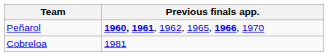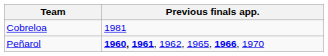 <table class="wikitable">
 <tr>
 <th width=150px>Team</th>
 <th width=350px>Previous finals app.</th>
 </tr>
 <tr>
+<td> <a href='#'>Cobreloa</a></td>
+<td><a href='#'>1981</a></td>
+</tr>
+<tr>
 <td> <a href='#'>Peñarol</a></td>
 <td><strong><a href='#'>1960</a>, <a href='#'>1961</a></strong>, <a href='#'>1962</a>,  <a href='#'>1965</a>, <strong><a href='#'>1966</a></strong>, <a href='#'>1970</a></td>
 </tr>
-<tr>
-<td> <a href='#'>Cobreloa</a></td>
-<td><a href='#'>1981</a></td>
-</tr>
 </table>
